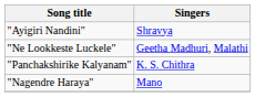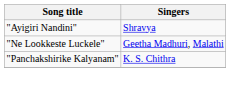 <table class="wikitable">
 <tr>
 <th>Song title</th>
 <th>Singers</th>
 </tr>
 <tr>
 <td>"Ayigiri Nandini"</td>
 <td><a href='#'>Shravya</a></td>
 </tr>
 <tr>
 <td>"Ne Lookkeste Luckele"</td>
 <td><a href='#'>Geetha Madhuri</a>, <a href='#'>Malathi</a></td>
 </tr>
 <tr>
 <td>"Panchakshirike Kalyanam"</td>
 <td><a href='#'>K. S. Chithra</a></td>
 </tr>
 <tr>
-<td>"Nagendre Haraya"</td>
-<td><a href='#'>Mano</a></td>
-</tr>
-<tr>
 </tr>
 </table>
